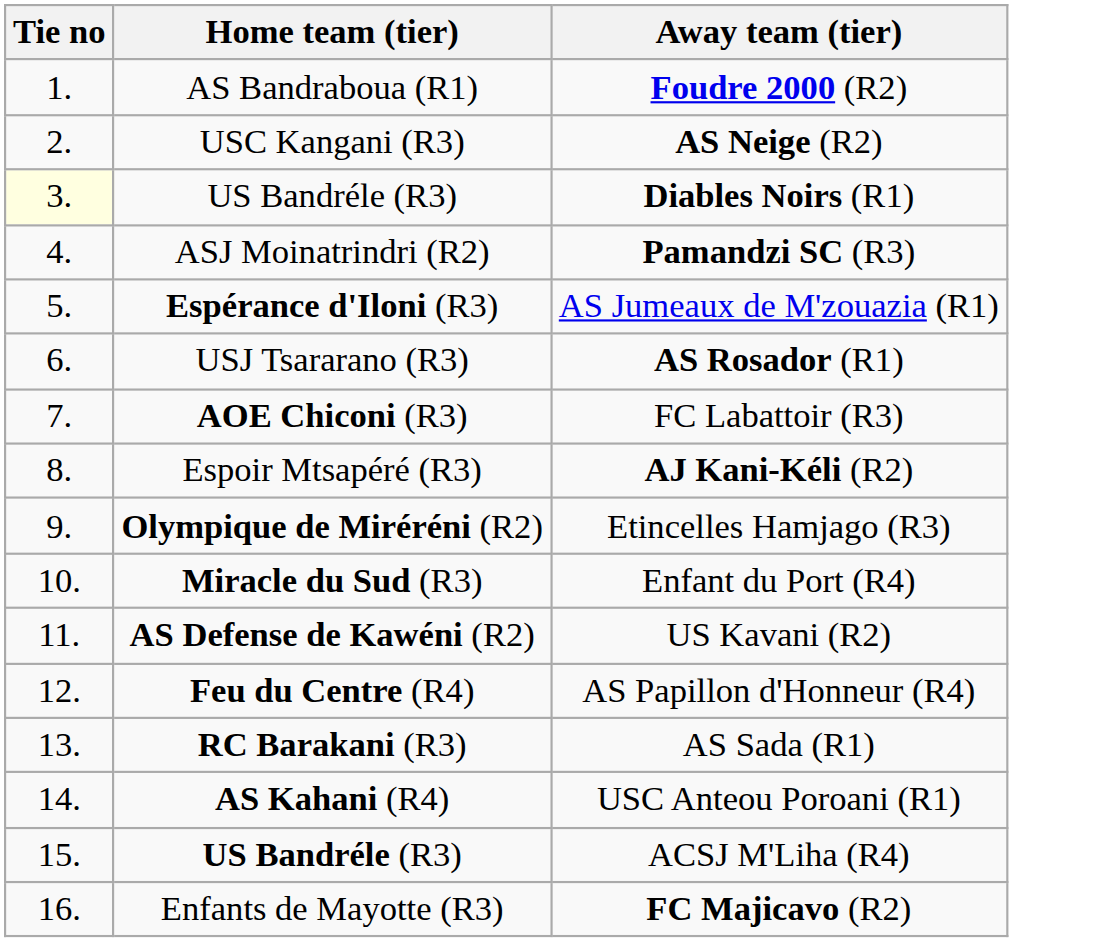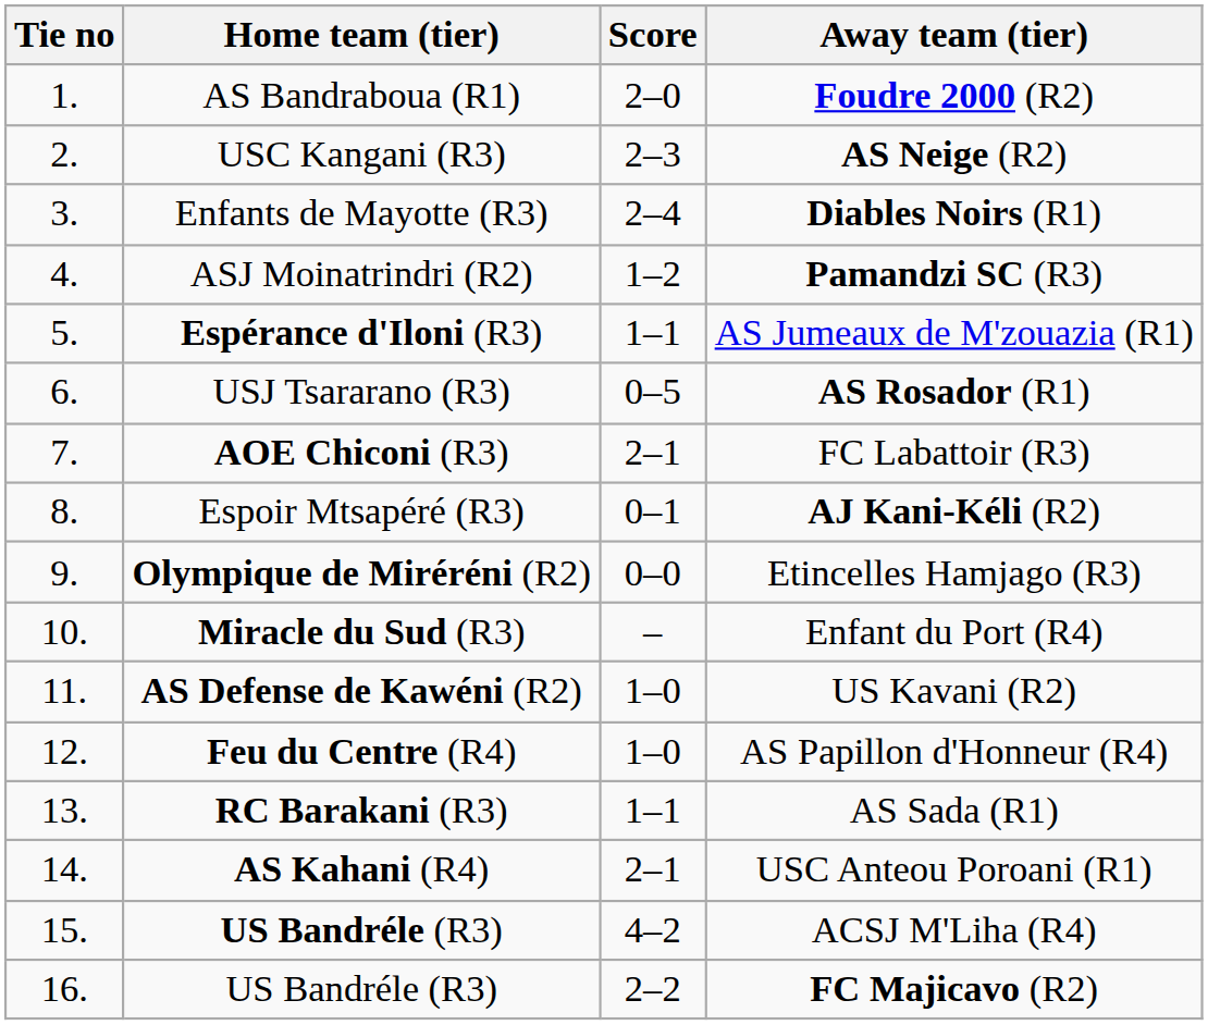 <table class="wikitable" style="text-align: center">
 <tr>
 <th>Tie no</th>
 <th>Home team (tier)</th>
+<th>Score</th>
 <th>Away team (tier)</th>
 </tr>
 <tr>
 <td>1.</td>
 <td> AS Bandraboua (R1)</td>
+<td>2–0</td>
 <td><strong><a href='#'>Foudre 2000</a></strong> (R2) </td>
 </tr>
 <tr>
 <td>2.</td>
 <td> USC Kangani (R3)</td>
+<td>2–3</td>
 <td><strong>AS Neige</strong> (R2) </td>
 </tr>
 <tr>
-<td style="background: lightyellow;">3.</td>
-<td> US Bandréle (R3)</td>
+<td>3.</td>
+<td> Enfants de Mayotte (R3)</td>
+<td>2–4</td>
 <td><strong>Diables Noirs</strong> (R1) </td>
 </tr>
 <tr>
 <td>4.</td>
 <td> ASJ Moinatrindri (R2)</td>
+<td>1–2</td>
 <td><strong>Pamandzi SC</strong> (R3) </td>
 </tr>
 <tr>
 <td>5.</td>
 <td> <strong>Espérance d'Iloni</strong> (R3)</td>
+<td>1–1 </td>
 <td><a href='#'>AS Jumeaux de M'zouazia</a> (R1) </td>
 </tr>
 <tr>
 <td>6.</td>
 <td> USJ Tsararano (R3)</td>
+<td>0–5</td>
 <td><strong>AS Rosador</strong> (R1) </td>
 </tr>
 <tr>
 <td>7.</td>
 <td> <strong>AOE Chiconi</strong> (R3)</td>
+<td>2–1</td>
 <td>FC Labattoir (R3) </td>
 </tr>
 <tr>
 <td>8.</td>
 <td> Espoir Mtsapéré (R3)</td>
+<td>0–1</td>
 <td><strong>AJ Kani-Kéli</strong> (R2) </td>
 </tr>
 <tr>
 <td>9.</td>
 <td> <strong>Olympique de Miréréni</strong> (R2)</td>
+<td>0–0 </td>
 <td>Etincelles Hamjago (R3) </td>
 </tr>
 <tr>
 <td>10.</td>
 <td> <strong>Miracle du Sud</strong> (R3)</td>
+<td>–</td>
 <td>Enfant du Port (R4) </td>
 </tr>
 <tr>
 <td>11.</td>
 <td> <strong>AS Defense de Kawéni</strong> (R2)</td>
+<td>1–0</td>
 <td>US Kavani (R2) </td>
 </tr>
 <tr>
 <td>12.</td>
 <td> <strong>Feu du Centre</strong> (R4)</td>
+<td>1–0</td>
 <td>AS Papillon d'Honneur (R4) </td>
 </tr>
 <tr>
 <td>13.</td>
 <td> <strong>RC Barakani</strong> (R3)</td>
+<td>1–1 </td>
 <td>AS Sada (R1) </td>
 </tr>
 <tr>
 <td>14.</td>
 <td> <strong>AS Kahani</strong> (R4)</td>
+<td>2–1</td>
 <td>USC Anteou Poroani (R1) </td>
 </tr>
 <tr>
 <td>15.</td>
 <td> <strong>US Bandréle</strong> (R3)</td>
+<td>4–2</td>
 <td>ACSJ M'Liha (R4) </td>
 </tr>
 <tr>
 <td>16.</td>
-<td> Enfants de Mayotte (R3)</td>
+<td> US Bandréle (R3)</td>
+<td>2–2 </td>
 <td><strong>FC Majicavo</strong> (R2) </td>
 </tr>
 </table>
